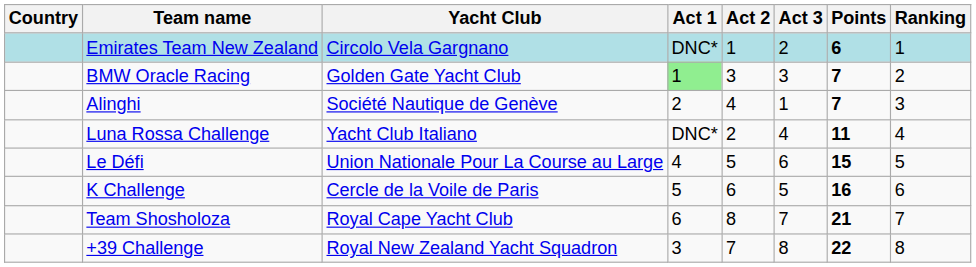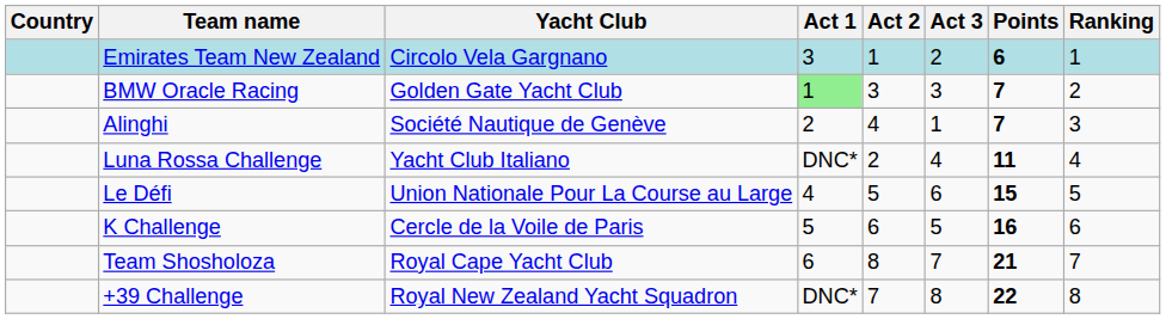 <table class="wikitable">
 <tr>
 <th>Country</th>
 <th>Team name</th>
 <th>Yacht Club</th>
 <th>Act 1</th>
 <th>Act 2</th>
 <th>Act 3</th>
 <th>Points</th>
 <th>Ranking</th>
 </tr>
 <tr style="background: #B0E0E6;">
 <td></td>
 <td><a href='#'>Emirates Team New Zealand</a></td>
 <td><a href='#'>Circolo Vela Gargnano</a></td>
-<td>DNC*</td>
+<td>3</td>
 <td>1</td>
 <td>2</td>
 <td><strong>6</strong></td>
 <td>1</td>
 </tr>
 <tr>
 <td></td>
 <td><a href='#'>BMW Oracle Racing</a></td>
 <td><a href='#'>Golden Gate Yacht Club</a></td>
 <td style="background: lightgreen;">1</td>
 <td>3</td>
 <td>3</td>
 <td><strong>7</strong></td>
 <td>2</td>
 </tr>
 <tr>
 <td></td>
 <td><a href='#'>Alinghi</a></td>
 <td><a href='#'>Société Nautique de Genève</a></td>
 <td>2</td>
 <td>4</td>
 <td>1</td>
 <td><strong>7</strong></td>
 <td>3</td>
 </tr>
 <tr>
 <td></td>
 <td><a href='#'>Luna Rossa Challenge</a></td>
 <td><a href='#'>Yacht Club Italiano</a></td>
 <td>DNC*</td>
 <td>2</td>
 <td>4</td>
 <td><strong>11</strong></td>
 <td>4</td>
 </tr>
 <tr>
 <td></td>
 <td><a href='#'>Le Défi</a></td>
 <td><a href='#'>Union Nationale Pour La Course au Large</a></td>
 <td>4</td>
 <td>5</td>
 <td>6</td>
 <td><strong>15</strong></td>
 <td>5</td>
 </tr>
 <tr>
 <td></td>
 <td><a href='#'>K Challenge</a></td>
 <td><a href='#'>Cercle de la Voile de Paris</a></td>
 <td>5</td>
 <td>6</td>
 <td>5</td>
 <td><strong>16</strong></td>
 <td>6</td>
 </tr>
 <tr>
 <td></td>
 <td><a href='#'>Team Shosholoza</a></td>
 <td><a href='#'>Royal Cape Yacht Club</a></td>
 <td>6</td>
 <td>8</td>
 <td>7</td>
 <td><strong>21</strong></td>
 <td>7</td>
 </tr>
 <tr>
 <td></td>
 <td><a href='#'>+39 Challenge</a></td>
 <td><a href='#'>Royal New Zealand Yacht Squadron</a></td>
-<td>3</td>
+<td>DNC*</td>
 <td>7</td>
 <td>8</td>
 <td><strong>22</strong></td>
 <td>8</td>
 </tr>
 </table>
